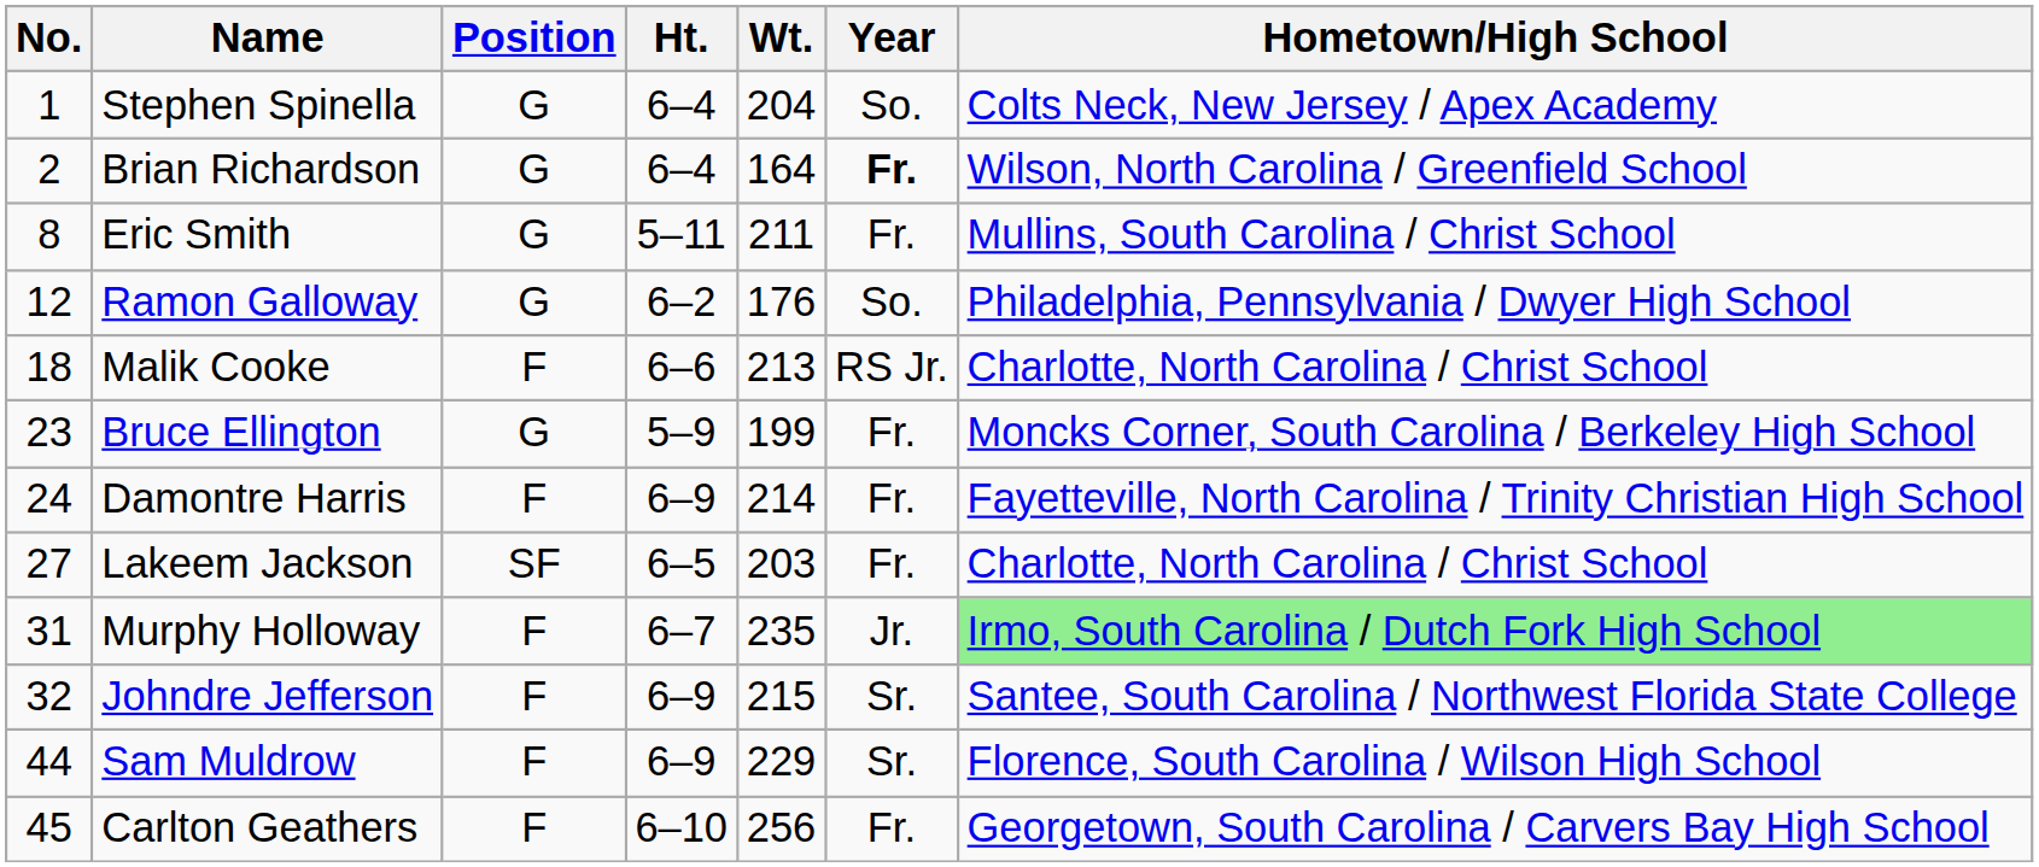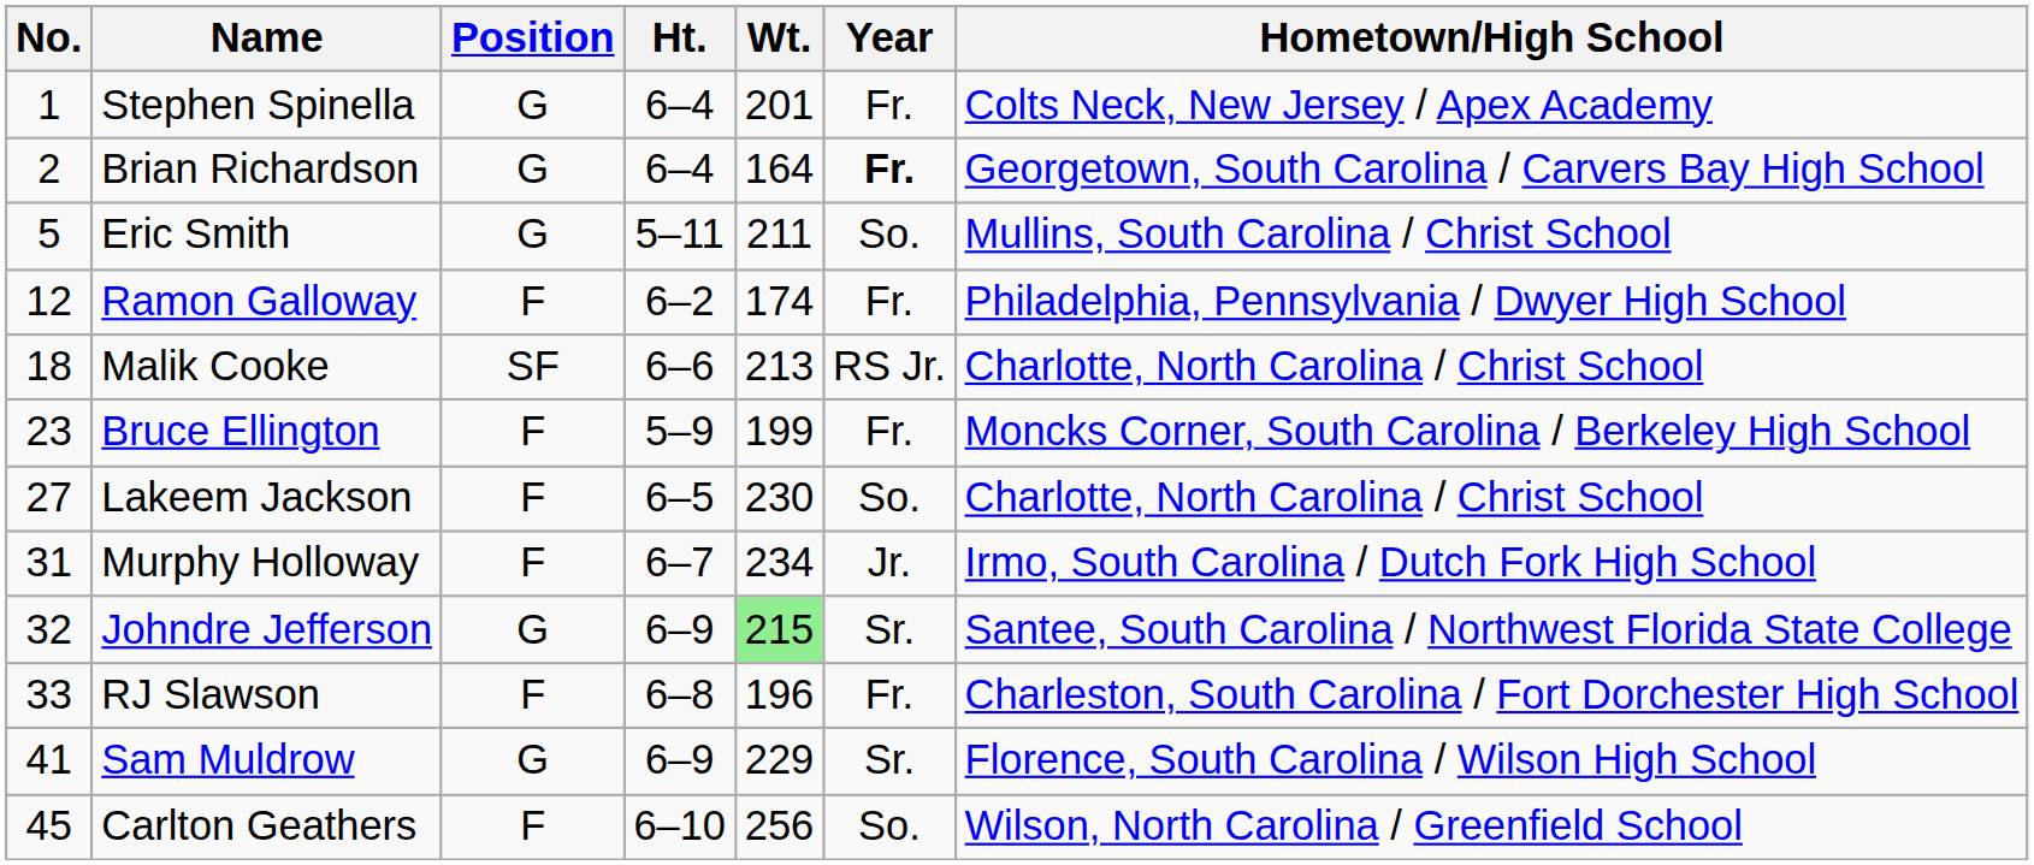 <table class="wikitable" style="text-align:center">
 <tr>
 <th>No.</th>
 <th>Name</th>
 <th><a href='#'>Position</a></th>
 <th>Ht.</th>
 <th>Wt.</th>
 <th>Year</th>
 <th>Hometown/High School</th>
 </tr>
 <tr>
 <td>1</td>
 <td style="text-align:left">Stephen Spinella</td>
 <td>G</td>
 <td>6–4</td>
-<td>204</td>
-<td>So.</td>
+<td>201</td>
+<td>Fr.</td>
 <td style="text-align:left"><a href='#'>Colts Neck, New Jersey</a> / <a href='#'>Apex Academy</a></td>
 </tr>
 <tr>
 <td>2</td>
 <td style="text-align:left">Brian Richardson</td>
 <td>G</td>
 <td>6–4</td>
 <td>164</td>
 <td><strong>Fr.</strong></td>
-<td style="text-align:left"><a href='#'>Wilson, North Carolina</a> / <a href='#'>Greenfield School</a></td>
+<td style="text-align:left"><a href='#'>Georgetown, South Carolina</a> / <a href='#'>Carvers Bay High School</a></td>
 </tr>
 <tr>
-<td>8</td>
+<td>5</td>
 <td style="text-align:left">Eric Smith</td>
 <td>G</td>
 <td>5–11</td>
 <td>211</td>
-<td>Fr.</td>
+<td>So.</td>
 <td style="text-align:left"><a href='#'>Mullins, South Carolina</a> / <a href='#'>Christ School</a></td>
 </tr>
 <tr>
 <td>12</td>
 <td style="text-align:left"><a href='#'>Ramon Galloway</a></td>
-<td>G</td>
+<td>F</td>
 <td>6–2</td>
-<td>176</td>
-<td>So.</td>
+<td>174</td>
+<td>Fr.</td>
 <td style="text-align:left"><a href='#'>Philadelphia, Pennsylvania</a> / <a href='#'>Dwyer High School</a></td>
 </tr>
 <tr>
 <td>18</td>
 <td style="text-align:left">Malik Cooke</td>
-<td>F</td>
+<td>SF</td>
 <td>6–6</td>
 <td>213</td>
 <td>RS Jr.</td>
 <td style="text-align:left"><a href='#'>Charlotte, North Carolina</a> / <a href='#'>Christ School</a></td>
 </tr>
 <tr>
 <td>23</td>
 <td style="text-align:left"><a href='#'>Bruce Ellington</a></td>
-<td>G</td>
+<td>F</td>
 <td>5–9</td>
 <td>199</td>
 <td>Fr.</td>
 <td style="text-align:left"><a href='#'>Moncks Corner, South Carolina</a> / <a href='#'>Berkeley High School</a></td>
 </tr>
 <tr>
-<td>24</td>
-<td style="text-align:left">Damontre Harris</td>
-<td>F</td>
-<td>6–9</td>
-<td>214</td>
-<td>Fr.</td>
-<td style="text-align:left"><a href='#'>Fayetteville, North Carolina</a> / <a href='#'>Trinity Christian High School</a></td>
-</tr>
-<tr>
 <td>27</td>
 <td style="text-align:left">Lakeem Jackson</td>
-<td>SF</td>
+<td>F</td>
 <td>6–5</td>
-<td>203</td>
-<td>Fr.</td>
+<td>230</td>
+<td>So.</td>
 <td style="text-align:left"><a href='#'>Charlotte, North Carolina</a> / <a href='#'>Christ School</a></td>
 </tr>
 <tr>
 <td>31</td>
 <td style="text-align:left">Murphy Holloway</td>
 <td>F</td>
 <td>6–7</td>
-<td>235</td>
+<td>234</td>
 <td>Jr.</td>
-<td style="background: lightgreen; text-align:left"><a href='#'>Irmo, South Carolina</a> / <a href='#'>Dutch Fork High School</a></td>
+<td style="text-align:left"><a href='#'>Irmo, South Carolina</a> / <a href='#'>Dutch Fork High School</a></td>
 </tr>
 <tr>
 <td>32</td>
 <td style="text-align:left"><a href='#'>Johndre Jefferson</a></td>
-<td>F</td>
+<td>G</td>
 <td>6–9</td>
-<td>215</td>
+<td style="background: lightgreen;">215</td>
 <td>Sr.</td>
 <td style="text-align:left"><a href='#'>Santee, South Carolina</a> / <a href='#'>Northwest Florida State College</a></td>
 </tr>
 <tr>
-<td>44</td>
+<td>33</td>
+<td style="text-align:left">RJ Slawson</td>
+<td>F</td>
+<td>6–8</td>
+<td>196</td>
+<td>Fr.</td>
+<td style="text-align:left"><a href='#'>Charleston, South Carolina</a> / <a href='#'>Fort Dorchester High School</a></td>
+</tr>
+<tr>
+<td>41</td>
 <td style="text-align:left"><a href='#'>Sam Muldrow</a></td>
-<td>F</td>
+<td>G</td>
 <td>6–9</td>
 <td>229</td>
 <td>Sr.</td>
 <td style="text-align:left"><a href='#'>Florence, South Carolina</a> / <a href='#'>Wilson High School</a></td>
 </tr>
 <tr>
 <td>45</td>
 <td style="text-align:left">Carlton Geathers</td>
 <td>F</td>
 <td>6–10</td>
 <td>256</td>
-<td>Fr.</td>
-<td style="text-align:left"><a href='#'>Georgetown, South Carolina</a> / <a href='#'>Carvers Bay High School</a></td>
+<td>So.</td>
+<td style="text-align:left"><a href='#'>Wilson, North Carolina</a> / <a href='#'>Greenfield School</a></td>
 </tr>
 </table>
